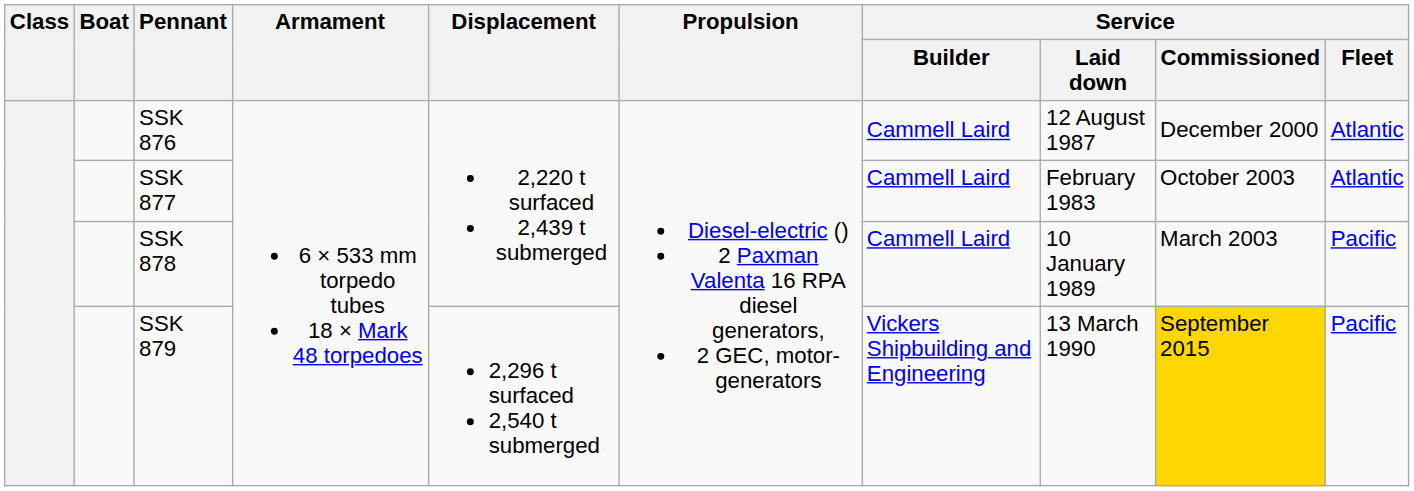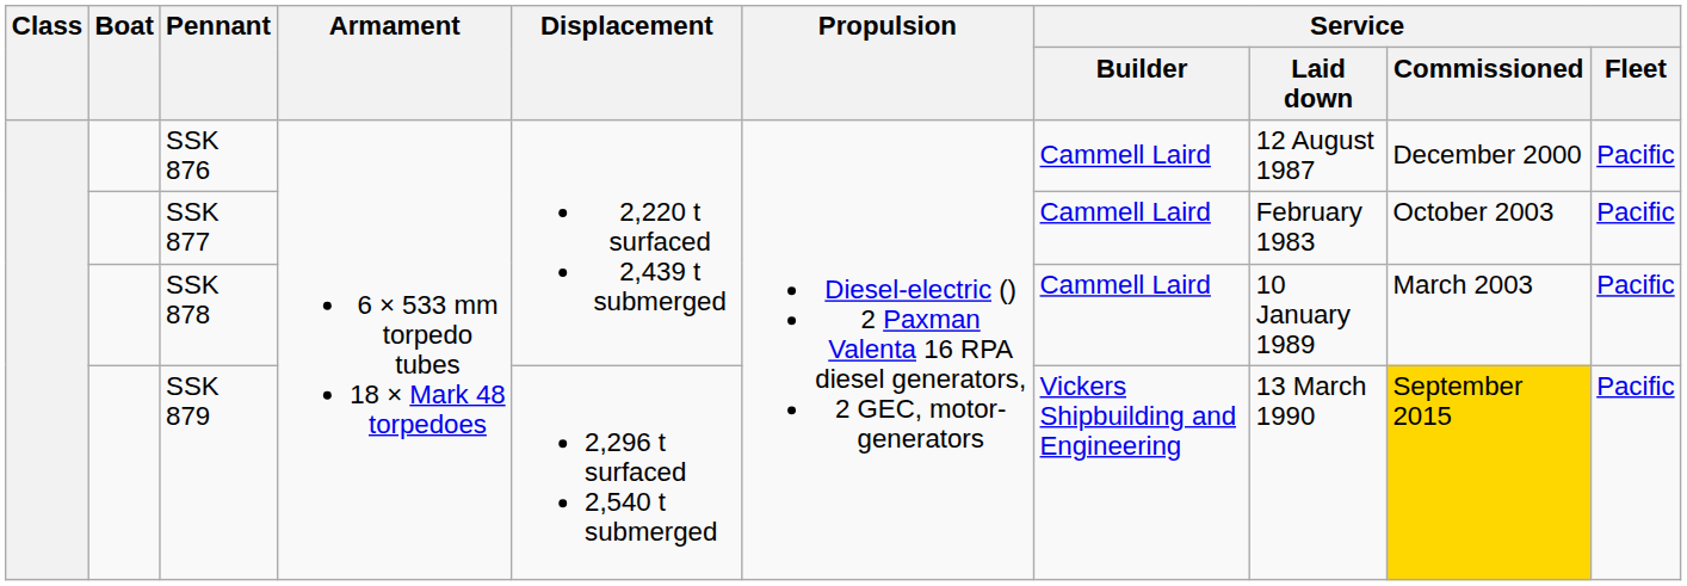 <table class="wikitable " style="width:80%;">
 <tr valign="top">
 <th rowspan="2" scope="col">Class</th>
 <th rowspan="2" scope="col">Boat</th>
 <th rowspan="2" scope="col">Pennant</th>
 <th rowspan="2" scope="col">Armament</th>
 <th rowspan="2" scope="col">Displacement</th>
 <th rowspan="2" scope="col">Propulsion</th>
 <th colspan="4" scope="col">Service</th>
 </tr>
 <tr valign="top">
 <th scope="col">Builder</th>
 <th scope="col">Laid down</th>
 <th scope="col">Commissioned</th>
 <th scope="col">Fleet</th>
 </tr>
 <tr valign="center">
 <th rowspan="4" align="center"></th>
 <td></td>
 <td>SSK 876</td>
 <td rowspan="4" align="center"><br><ul><li>6 × 533 mm torpedo tubes</li><li>18 × <a href='#'>Mark 48 torpedoes</a></li></ul></td>
 <td rowspan="3" align="center"><br><ul><li>2,220 t surfaced</li><li>2,439 t submerged</li></ul></td>
 <td rowspan="4" align="center"><br><ul><li><a href='#'>Diesel-electric</a> ()</li><li>2 <a href='#'>Paxman Valenta</a> 16 RPA diesel generators, </li><li>2 GEC,  motor-generators</li></ul></td>
 <td><a href='#'>Cammell Laird</a></td>
 <td>12 August 1987</td>
 <td>December 2000</td>
-<td><a href='#'>Atlantic</a></td>
+<td><a href='#'>Pacific</a></td>
 </tr>
 <tr valign="top">
 <td></td>
 <td>SSK 877</td>
 <td><a href='#'>Cammell Laird</a></td>
 <td>February 1983</td>
 <td>October 2003</td>
-<td><a href='#'>Atlantic</a></td>
+<td><a href='#'>Pacific</a></td>
 </tr>
 <tr valign="top">
 <td></td>
 <td>SSK 878</td>
 <td><a href='#'>Cammell Laird</a></td>
 <td>10 January 1989</td>
 <td>March 2003</td>
 <td><a href='#'>Pacific</a></td>
 </tr>
 <tr valign="top">
 <td></td>
 <td>SSK 879</td>
 <td><br><ul><li>2,296 t surfaced</li><li>2,540 t submerged</li></ul></td>
 <td><a href='#'>Vickers Shipbuilding and Engineering</a></td>
 <td>13 March 1990</td>
 <td style="background: gold;">September 2015</td>
 <td><a href='#'>Pacific</a></td>
 </tr>
 </table>
